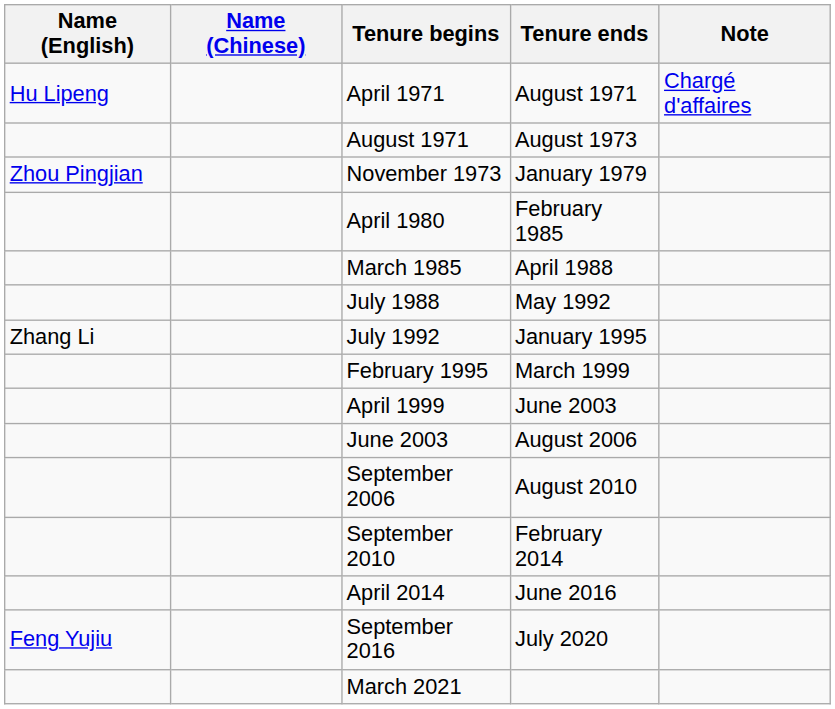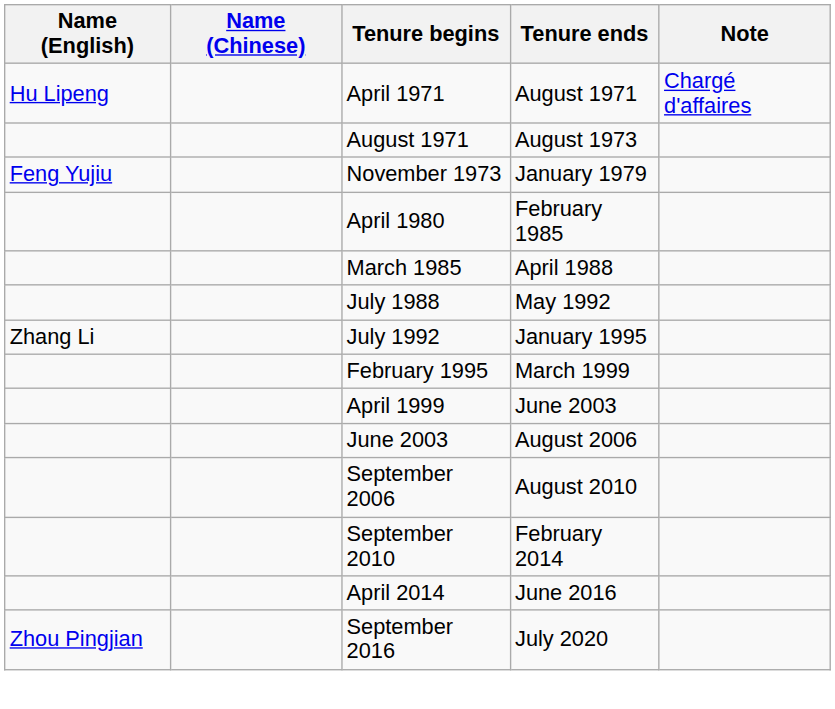 <table class="wikitable">
 <tr>
 <th>Name (English)</th>
 <th><a href='#'>Name (Chinese)</a></th>
 <th>Tenure begins</th>
 <th>Tenure ends</th>
 <th>Note</th>
 </tr>
 <tr>
 <td><a href='#'>Hu Lipeng</a></td>
 <td></td>
 <td>April 1971</td>
 <td>August 1971</td>
 <td><a href='#'>Chargé d'affaires</a></td>
 </tr>
 <tr>
 <td></td>
 <td></td>
 <td>August 1971</td>
 <td>August 1973</td>
 <td></td>
 </tr>
 <tr>
-<td><a href='#'>Zhou Pingjian</a></td>
+<td><a href='#'>Feng Yujiu</a></td>
 <td></td>
 <td>November 1973</td>
 <td>January 1979</td>
 <td></td>
 </tr>
 <tr>
 <td></td>
 <td></td>
 <td>April 1980</td>
 <td>February 1985</td>
 <td></td>
 </tr>
 <tr>
 <td></td>
 <td></td>
 <td>March 1985</td>
 <td>April 1988</td>
 <td></td>
 </tr>
 <tr>
 <td></td>
 <td></td>
 <td>July 1988</td>
 <td>May 1992</td>
 <td></td>
 </tr>
 <tr>
 <td>Zhang Li</td>
 <td></td>
 <td>July 1992</td>
 <td>January 1995</td>
 <td></td>
 </tr>
 <tr>
 <td></td>
 <td></td>
 <td>February 1995</td>
 <td>March 1999</td>
 <td></td>
 </tr>
 <tr>
 <td></td>
 <td></td>
 <td>April 1999</td>
 <td>June 2003</td>
 <td></td>
 </tr>
 <tr>
 <td></td>
 <td></td>
 <td>June 2003</td>
 <td>August 2006</td>
 <td></td>
 </tr>
 <tr>
 <td></td>
 <td></td>
 <td>September 2006</td>
 <td>August 2010</td>
 <td></td>
 </tr>
 <tr>
 <td></td>
 <td></td>
 <td>September 2010</td>
 <td>February 2014</td>
 <td></td>
 </tr>
 <tr>
 <td></td>
 <td></td>
 <td>April 2014</td>
 <td>June 2016</td>
 <td></td>
 </tr>
 <tr>
-<td><a href='#'>Feng Yujiu</a></td>
+<td><a href='#'>Zhou Pingjian</a></td>
 <td></td>
 <td>September 2016</td>
 <td>July 2020</td>
 <td></td>
 </tr>
-<tr>
-<td></td>
-<td></td>
-<td>March 2021</td>
-<td></td>
-<td></td>
-</tr>
 </table>
